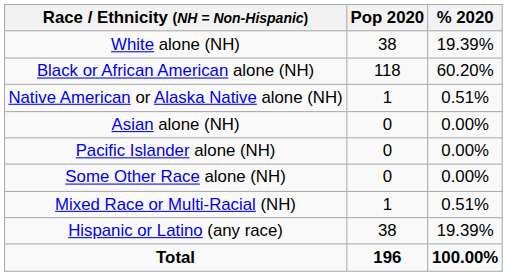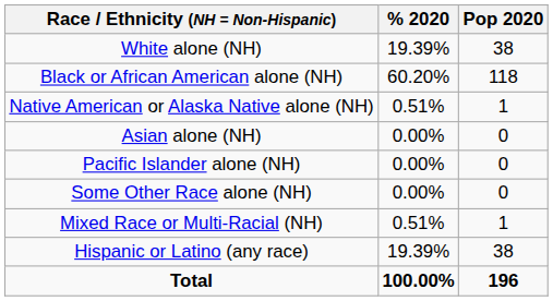 <table class="wikitable" style="text-align:center;">
 <tr>
 <th>Race / Ethnicity <small>(<em>NH = Non-Hispanic</em>)</small></th>
+<th>% 2020</th>
 <th>Pop 2020</th>
-<th>% 2020</th>
 </tr>
 <tr>
 <td><a href='#'>White</a> alone (NH)</td>
+<td>19.39%</td>
 <td>38</td>
-<td>19.39%</td>
 </tr>
 <tr>
 <td><a href='#'>Black or African American</a> alone (NH)</td>
+<td>60.20%</td>
 <td>118</td>
-<td>60.20%</td>
 </tr>
 <tr>
 <td><a href='#'>Native American</a> or <a href='#'>Alaska Native</a> alone (NH)</td>
+<td>0.51%</td>
 <td>1</td>
-<td>0.51%</td>
 </tr>
 <tr>
 <td><a href='#'>Asian</a> alone (NH)</td>
+<td>0.00%</td>
 <td>0</td>
-<td>0.00%</td>
 </tr>
 <tr>
 <td><a href='#'>Pacific Islander</a> alone (NH)</td>
+<td>0.00%</td>
 <td>0</td>
-<td>0.00%</td>
 </tr>
 <tr>
 <td><a href='#'>Some Other Race</a> alone (NH)</td>
+<td>0.00%</td>
 <td>0</td>
-<td>0.00%</td>
 </tr>
 <tr>
 <td><a href='#'>Mixed Race or Multi-Racial</a> (NH)</td>
+<td>0.51%</td>
 <td>1</td>
-<td>0.51%</td>
 </tr>
 <tr>
 <td><a href='#'>Hispanic or Latino</a> (any race)</td>
+<td>19.39%</td>
 <td>38</td>
-<td>19.39%</td>
 </tr>
 <tr>
 <td><strong>Total</strong></td>
+<td><strong>100.00%</strong></td>
 <td><strong>196</strong></td>
-<td><strong>100.00%</strong></td>
 </tr>
 </table>
